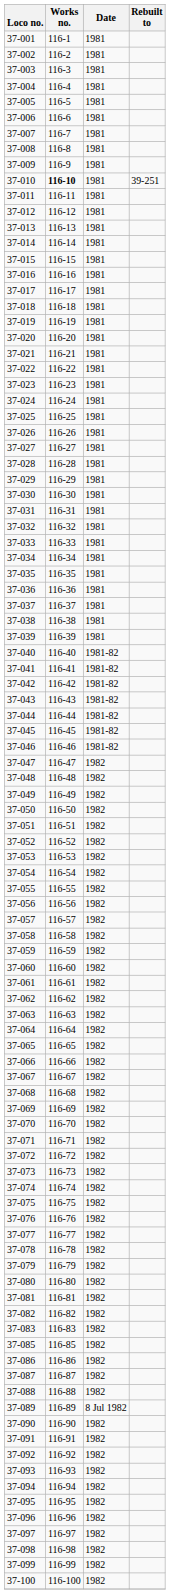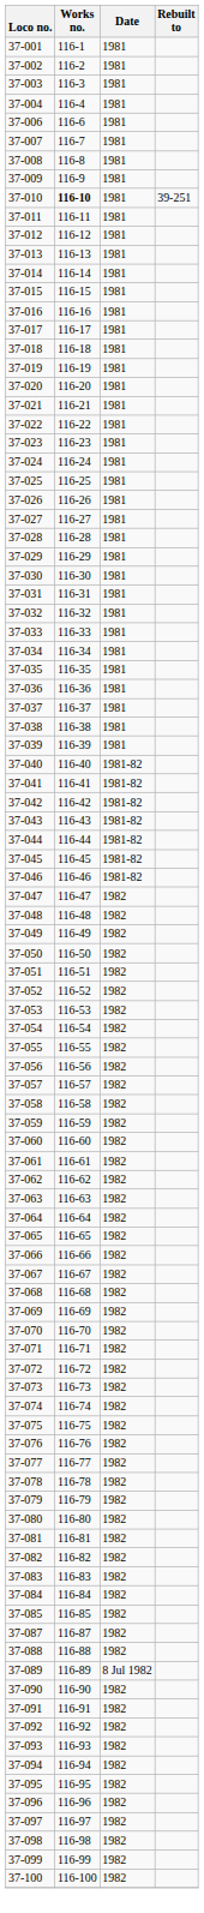 <table class="wikitable collapsible sortable collapsed" style="margin:0.5em auto; font-size:100%;">
 <tr>
 <th><br>Loco no.</th>
 <th>Works<br>no.</th>
 <th>Date<br></th>
 <th>Rebuilt<br>to</th>
 </tr>
 <tr>
 <td>37-001</td>
 <td>116-1</td>
 <td>1981</td>
 <td></td>
 </tr>
 <tr>
 <td>37-002</td>
 <td>116-2</td>
 <td>1981</td>
 <td></td>
 </tr>
 <tr>
 <td>37-003</td>
 <td>116-3</td>
 <td>1981</td>
 <td></td>
 </tr>
 <tr>
 <td>37-004</td>
 <td>116-4</td>
-<td>1981</td>
-<td></td>
-</tr>
-<tr>
-<td>37-005</td>
-<td>116-5</td>
 <td>1981</td>
 <td></td>
 </tr>
 <tr>
 <td>37-006</td>
 <td>116-6</td>
 <td>1981</td>
 <td></td>
 </tr>
 <tr>
 <td>37-007</td>
 <td>116-7</td>
 <td>1981</td>
 <td></td>
 </tr>
 <tr>
 <td>37-008</td>
 <td>116-8</td>
 <td>1981</td>
 <td></td>
 </tr>
 <tr>
 <td>37-009</td>
 <td>116-9</td>
 <td>1981</td>
 <td></td>
 </tr>
 <tr>
 <td>37-010</td>
 <td><strong>116-10</strong></td>
 <td>1981</td>
 <td>39-251</td>
 </tr>
 <tr>
 <td>37-011</td>
 <td>116-11</td>
 <td>1981</td>
 <td></td>
 </tr>
 <tr>
 <td>37-012</td>
 <td>116-12</td>
 <td>1981</td>
 <td></td>
 </tr>
 <tr>
 <td>37-013</td>
 <td>116-13</td>
 <td>1981</td>
 <td></td>
 </tr>
 <tr>
 <td>37-014</td>
 <td>116-14</td>
 <td>1981</td>
 <td></td>
 </tr>
 <tr>
 <td>37-015</td>
 <td>116-15</td>
 <td>1981</td>
 <td></td>
 </tr>
 <tr>
 <td>37-016</td>
 <td>116-16</td>
 <td>1981</td>
 <td></td>
 </tr>
 <tr>
 <td>37-017</td>
 <td>116-17</td>
 <td>1981</td>
 <td></td>
 </tr>
 <tr>
 <td>37-018</td>
 <td>116-18</td>
 <td>1981</td>
 <td></td>
 </tr>
 <tr>
 <td>37-019</td>
 <td>116-19</td>
 <td>1981</td>
 <td></td>
 </tr>
 <tr>
 <td>37-020</td>
 <td>116-20</td>
 <td>1981</td>
 <td></td>
 </tr>
 <tr>
 <td>37-021</td>
 <td>116-21</td>
 <td>1981</td>
 <td></td>
 </tr>
 <tr>
 <td>37-022</td>
 <td>116-22</td>
 <td>1981</td>
 <td></td>
 </tr>
 <tr>
 <td>37-023</td>
 <td>116-23</td>
 <td>1981</td>
 <td></td>
 </tr>
 <tr>
 <td>37-024</td>
 <td>116-24</td>
 <td>1981</td>
 <td></td>
 </tr>
 <tr>
 <td>37-025</td>
 <td>116-25</td>
 <td>1981</td>
 <td></td>
 </tr>
 <tr>
 <td>37-026</td>
 <td>116-26</td>
 <td>1981</td>
 <td></td>
 </tr>
 <tr>
 <td>37-027</td>
 <td>116-27</td>
 <td>1981</td>
 <td></td>
 </tr>
 <tr>
 <td>37-028</td>
 <td>116-28</td>
 <td>1981</td>
 <td></td>
 </tr>
 <tr>
 <td>37-029</td>
 <td>116-29</td>
 <td>1981</td>
 <td></td>
 </tr>
 <tr>
 <td>37-030</td>
 <td>116-30</td>
 <td>1981</td>
 <td></td>
 </tr>
 <tr>
 <td>37-031</td>
 <td>116-31</td>
 <td>1981</td>
 <td></td>
 </tr>
 <tr>
 <td>37-032</td>
 <td>116-32</td>
 <td>1981</td>
 <td></td>
 </tr>
 <tr>
 <td>37-033</td>
 <td>116-33</td>
 <td>1981</td>
 <td></td>
 </tr>
 <tr>
 <td>37-034</td>
 <td>116-34</td>
 <td>1981</td>
 <td></td>
 </tr>
 <tr>
 <td>37-035</td>
 <td>116-35</td>
 <td>1981</td>
 <td></td>
 </tr>
 <tr>
 <td>37-036</td>
 <td>116-36</td>
 <td>1981</td>
 <td></td>
 </tr>
 <tr>
 <td>37-037</td>
 <td>116-37</td>
 <td>1981</td>
 <td></td>
 </tr>
 <tr>
 <td>37-038</td>
 <td>116-38</td>
 <td>1981</td>
 <td></td>
 </tr>
 <tr>
 <td>37-039</td>
 <td>116-39</td>
 <td>1981</td>
 <td></td>
 </tr>
 <tr>
 <td>37-040</td>
 <td>116-40</td>
 <td>1981-82</td>
 <td></td>
 </tr>
 <tr>
 <td>37-041</td>
 <td>116-41</td>
 <td>1981-82</td>
 <td></td>
 </tr>
 <tr>
 <td>37-042</td>
 <td>116-42</td>
 <td>1981-82</td>
 <td></td>
 </tr>
 <tr>
 <td>37-043</td>
 <td>116-43</td>
 <td>1981-82</td>
 <td></td>
 </tr>
 <tr>
 <td>37-044</td>
 <td>116-44</td>
 <td>1981-82</td>
 <td></td>
 </tr>
 <tr>
 <td>37-045</td>
 <td>116-45</td>
 <td>1981-82</td>
 <td></td>
 </tr>
 <tr>
 <td>37-046</td>
 <td>116-46</td>
 <td>1981-82</td>
 <td></td>
 </tr>
 <tr>
 <td>37-047</td>
 <td>116-47</td>
 <td>1982</td>
 <td></td>
 </tr>
 <tr>
 <td>37-048</td>
 <td>116-48</td>
 <td>1982</td>
 <td></td>
 </tr>
 <tr>
 <td>37-049</td>
 <td>116-49</td>
 <td>1982</td>
 <td></td>
 </tr>
 <tr>
 <td>37-050</td>
 <td>116-50</td>
 <td>1982</td>
 <td></td>
 </tr>
 <tr>
 <td>37-051</td>
 <td>116-51</td>
 <td>1982</td>
 <td></td>
 </tr>
 <tr>
 <td>37-052</td>
 <td>116-52</td>
 <td>1982</td>
 <td></td>
 </tr>
 <tr>
 <td>37-053</td>
 <td>116-53</td>
 <td>1982</td>
 <td></td>
 </tr>
 <tr>
 <td>37-054</td>
 <td>116-54</td>
 <td>1982</td>
 <td></td>
 </tr>
 <tr>
 <td>37-055</td>
 <td>116-55</td>
 <td>1982</td>
 <td></td>
 </tr>
 <tr>
 <td>37-056</td>
 <td>116-56</td>
 <td>1982</td>
 <td></td>
 </tr>
 <tr>
 <td>37-057</td>
 <td>116-57</td>
 <td>1982</td>
 <td></td>
 </tr>
 <tr>
 <td>37-058</td>
 <td>116-58</td>
 <td>1982</td>
 <td></td>
 </tr>
 <tr>
 <td>37-059</td>
 <td>116-59</td>
 <td>1982</td>
 <td></td>
 </tr>
 <tr>
 <td>37-060</td>
 <td>116-60</td>
 <td>1982</td>
 <td></td>
 </tr>
 <tr>
 <td>37-061</td>
 <td>116-61</td>
 <td>1982</td>
 <td></td>
 </tr>
 <tr>
 <td>37-062</td>
 <td>116-62</td>
 <td>1982</td>
 <td></td>
 </tr>
 <tr>
 <td>37-063</td>
 <td>116-63</td>
 <td>1982</td>
 <td></td>
 </tr>
 <tr>
 <td>37-064</td>
 <td>116-64</td>
 <td>1982</td>
 <td></td>
 </tr>
 <tr>
 <td>37-065</td>
 <td>116-65</td>
 <td>1982</td>
 <td></td>
 </tr>
 <tr>
 <td>37-066</td>
 <td>116-66</td>
 <td>1982</td>
 <td></td>
 </tr>
 <tr>
 <td>37-067</td>
 <td>116-67</td>
 <td>1982</td>
 <td></td>
 </tr>
 <tr>
 <td>37-068</td>
 <td>116-68</td>
 <td>1982</td>
 <td></td>
 </tr>
 <tr>
 <td>37-069</td>
 <td>116-69</td>
 <td>1982</td>
 <td></td>
 </tr>
 <tr>
 <td>37-070</td>
 <td>116-70</td>
 <td>1982</td>
 <td></td>
 </tr>
 <tr>
 <td>37-071</td>
 <td>116-71</td>
 <td>1982</td>
 <td></td>
 </tr>
 <tr>
 <td>37-072</td>
 <td>116-72</td>
 <td>1982</td>
 <td></td>
 </tr>
 <tr>
 <td>37-073</td>
 <td>116-73</td>
 <td>1982</td>
 <td></td>
 </tr>
 <tr>
 <td>37-074</td>
 <td>116-74</td>
 <td>1982</td>
 <td></td>
 </tr>
 <tr>
 <td>37-075</td>
 <td>116-75</td>
 <td>1982</td>
 <td></td>
 </tr>
 <tr>
 <td>37-076</td>
 <td>116-76</td>
 <td>1982</td>
 <td></td>
 </tr>
 <tr>
 <td>37-077</td>
 <td>116-77</td>
 <td>1982</td>
 <td></td>
 </tr>
 <tr>
 <td>37-078</td>
 <td>116-78</td>
 <td>1982</td>
 <td></td>
 </tr>
 <tr>
 <td>37-079</td>
 <td>116-79</td>
 <td>1982</td>
 <td></td>
 </tr>
 <tr>
 <td>37-080</td>
 <td>116-80</td>
 <td>1982</td>
 <td></td>
 </tr>
 <tr>
 <td>37-081</td>
 <td>116-81</td>
 <td>1982</td>
 <td></td>
 </tr>
 <tr>
 <td>37-082</td>
 <td>116-82</td>
 <td>1982</td>
 <td></td>
 </tr>
 <tr>
 <td>37-083</td>
 <td>116-83</td>
 <td>1982</td>
 <td></td>
 </tr>
 <tr>
-<td>37-085</td>
-<td>116-85</td>
+<td>37-084</td>
+<td>116-84</td>
 <td>1982</td>
 <td></td>
 </tr>
 <tr>
-<td>37-086</td>
-<td>116-86</td>
+<td>37-085</td>
+<td>116-85</td>
 <td>1982</td>
 <td></td>
 </tr>
 <tr>
 <td>37-087</td>
 <td>116-87</td>
 <td>1982</td>
 <td></td>
 </tr>
 <tr>
 <td>37-088</td>
 <td>116-88</td>
 <td>1982</td>
 <td></td>
 </tr>
 <tr>
 <td>37-089</td>
 <td>116-89</td>
 <td>8 Jul 1982</td>
 <td></td>
 </tr>
 <tr>
 <td>37-090</td>
 <td>116-90</td>
 <td>1982</td>
 <td></td>
 </tr>
 <tr>
 <td>37-091</td>
 <td>116-91</td>
 <td>1982</td>
 <td></td>
 </tr>
 <tr>
 <td>37-092</td>
 <td>116-92</td>
 <td>1982</td>
 <td></td>
 </tr>
 <tr>
 <td>37-093</td>
 <td>116-93</td>
 <td>1982</td>
 <td></td>
 </tr>
 <tr>
 <td>37-094</td>
 <td>116-94</td>
 <td>1982</td>
 <td></td>
 </tr>
 <tr>
 <td>37-095</td>
 <td>116-95</td>
 <td>1982</td>
 <td></td>
 </tr>
 <tr>
 <td>37-096</td>
 <td>116-96</td>
 <td>1982</td>
 <td></td>
 </tr>
 <tr>
 <td>37-097</td>
 <td>116-97</td>
 <td>1982</td>
 <td></td>
 </tr>
 <tr>
 <td>37-098</td>
 <td>116-98</td>
 <td>1982</td>
 <td></td>
 </tr>
 <tr>
 <td>37-099</td>
 <td>116-99</td>
 <td>1982</td>
 <td></td>
 </tr>
 <tr>
 <td>37-100</td>
 <td>116-100</td>
 <td>1982</td>
 <td></td>
 </tr>
 <tr>
 </tr>
 </table>
